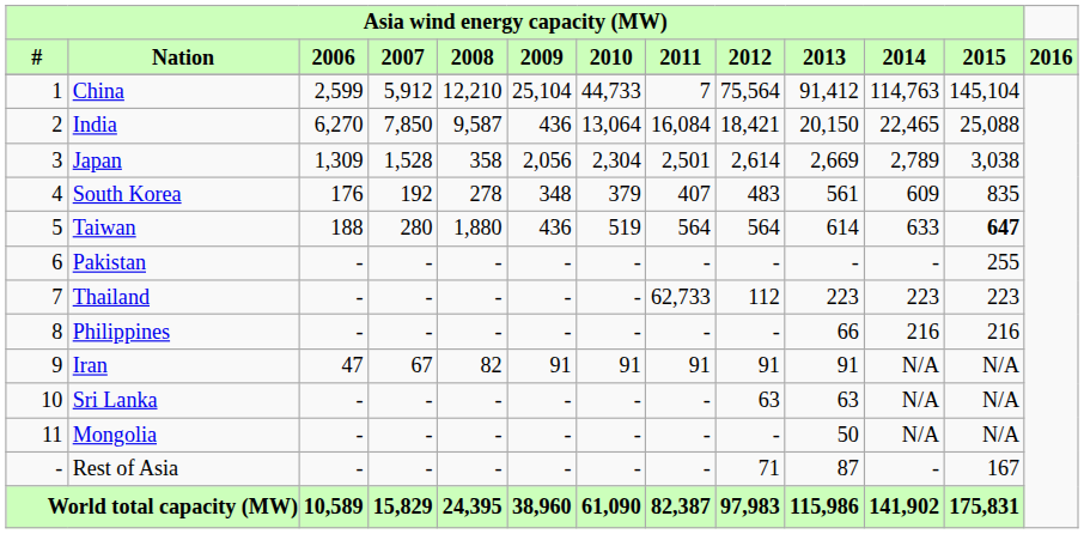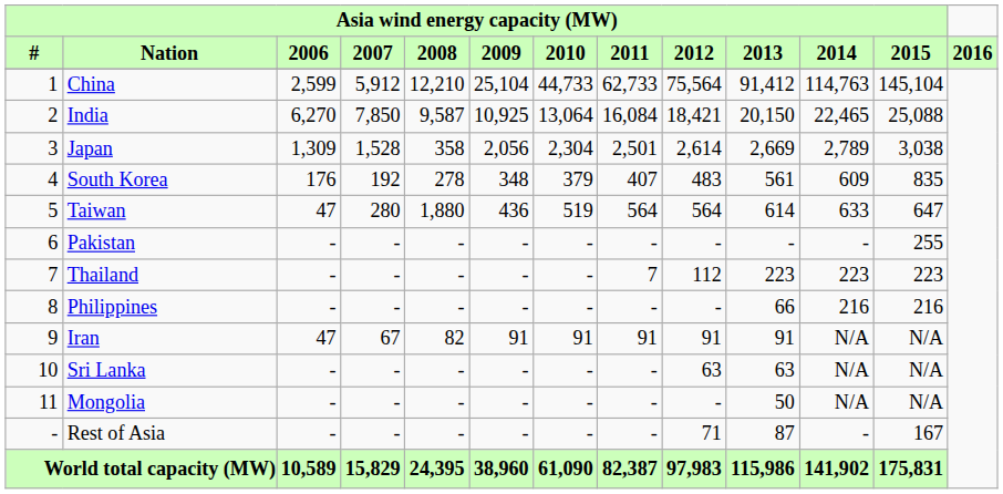 <table class="wikitable sortable" style="text-align:right; margin: 18px auto 1px auto;">
 <tr>
 <th colspan="12" style="background:#cfb;">Asia wind energy capacity (MW)</th>
 </tr>
 <tr>
 <th style="background-color:#cfb">#</th>
 <th style="background-color:#cfb">Nation</th>
 <th style="background-color:#cfb" data-sort-type="number">2006</th>
 <th style="background-color:#cfb" data-sort-type="number">2007</th>
 <th style="background-color:#cfb" data-sort-type="number">2008</th>
 <th style="background-color:#cfb" data-sort-type="number">2009</th>
 <th style="background-color:#cfb" data-sort-type="number">2010</th>
 <th style="background-color:#cfb" data-sort-type="number">2011</th>
 <th style="background-color:#cfb" data-sort-type="number">2012</th>
 <th style="background-color:#cfb" data-sort-type="number">2013</th>
 <th style="background-color:#cfb" data-sort-type="number">2014</th>
 <th style="background-color:#cfb" data-sort-type="number">2015</th>
 <th style="background-color:#cfb" data-sort-type="number">2016</th>
 </tr>
 <tr>
 </tr>
 <tr>
 <td>1</td>
 <td align=left> <a href='#'>China</a></td>
 <td>2,599</td>
 <td>5,912</td>
 <td>12,210</td>
 <td>25,104</td>
 <td>44,733</td>
-<td>7</td>
+<td>62,733</td>
 <td>75,564</td>
 <td>91,412</td>
 <td>114,763</td>
 <td>145,104</td>
 </tr>
 <tr>
 <td>2</td>
 <td align=left> <a href='#'>India</a></td>
 <td>6,270</td>
 <td>7,850</td>
 <td>9,587</td>
-<td>436</td>
+<td>10,925</td>
 <td>13,064</td>
 <td>16,084</td>
 <td>18,421</td>
 <td>20,150</td>
 <td>22,465</td>
 <td>25,088</td>
 </tr>
 <tr>
 <td>3</td>
 <td align=left> <a href='#'>Japan</a></td>
 <td>1,309</td>
 <td>1,528</td>
 <td>358</td>
 <td>2,056</td>
 <td>2,304</td>
 <td>2,501</td>
 <td>2,614</td>
 <td>2,669</td>
 <td>2,789</td>
 <td>3,038</td>
 </tr>
 <tr>
 <td>4</td>
 <td align=left> <a href='#'>South Korea</a></td>
 <td>176</td>
 <td>192</td>
 <td>278</td>
 <td>348</td>
 <td>379</td>
 <td>407</td>
 <td>483</td>
 <td>561</td>
 <td>609</td>
 <td>835</td>
 </tr>
 <tr>
 <td>5</td>
 <td align=left> <a href='#'>Taiwan</a></td>
-<td>188</td>
+<td>47</td>
 <td>280</td>
 <td>1,880</td>
 <td>436</td>
 <td>519</td>
 <td>564</td>
 <td>564</td>
 <td>614</td>
 <td>633</td>
-<td><strong>647</strong></td>
+<td>647</td>
 </tr>
 <tr>
 <td>6</td>
 <td align=left> <a href='#'>Pakistan</a></td>
 <td>-</td>
 <td>-</td>
 <td>-</td>
 <td>-</td>
 <td>-</td>
 <td>-</td>
 <td>-</td>
 <td>-</td>
 <td>-</td>
 <td>255</td>
 </tr>
 <tr>
 <td>7</td>
 <td align="left"> <a href='#'>Thailand</a></td>
 <td>-</td>
 <td>-</td>
 <td>-</td>
 <td>-</td>
 <td>-</td>
-<td>62,733</td>
+<td>7</td>
 <td>112</td>
 <td>223</td>
 <td>223</td>
 <td>223</td>
 </tr>
 <tr>
 <td>8</td>
 <td align="left"> <a href='#'>Philippines</a></td>
 <td>-</td>
 <td>-</td>
 <td>-</td>
 <td>-</td>
 <td>-</td>
 <td>-</td>
 <td>-</td>
 <td>66</td>
 <td>216</td>
 <td>216</td>
 </tr>
 <tr>
 <td>9</td>
 <td align=left> <a href='#'>Iran</a></td>
 <td>47</td>
 <td>67</td>
 <td>82</td>
 <td>91</td>
 <td>91</td>
 <td>91</td>
 <td>91</td>
 <td>91</td>
 <td>N/A</td>
 <td>N/A</td>
 </tr>
 <tr>
 <td>10</td>
 <td align=left> <a href='#'>Sri Lanka</a></td>
 <td>-</td>
 <td>-</td>
 <td>-</td>
 <td>-</td>
 <td>-</td>
 <td>-</td>
 <td>63</td>
 <td>63</td>
 <td>N/A</td>
 <td>N/A</td>
 </tr>
 <tr>
 <td>11</td>
 <td align=left> <a href='#'>Mongolia</a></td>
 <td>-</td>
 <td>-</td>
 <td>-</td>
 <td>-</td>
 <td>-</td>
 <td>-</td>
 <td>-</td>
 <td>50</td>
 <td>N/A</td>
 <td>N/A</td>
 </tr>
 <tr>
 <td>-</td>
 <td align=left>Rest of Asia</td>
 <td>-</td>
 <td>-</td>
 <td>-</td>
 <td>-</td>
 <td>-</td>
 <td>-</td>
 <td>71</td>
 <td>87</td>
 <td>-</td>
 <td>167</td>
 </tr>
 <tr>
 <th colspan=2 style="text-align: left; padding: 6px 0 6px 30px; background-color: #cfb;">World total capacity (MW)</th>
 <th style="background-color: #cfb;">10,589</th>
 <th style="background-color: #cfb;">15,829</th>
 <th style="background-color: #cfb;">24,395</th>
 <th style="background-color: #cfb;">38,960</th>
 <th style="background-color: #cfb;">61,090</th>
 <th style="background-color: #cfb;">82,387</th>
 <th style="background-color: #cfb;">97,983</th>
 <th style="background-color: #cfb;">115,986</th>
 <th style="background-color: #cfb;">141,902</th>
 <th style="background-color: #cfb;">175,831</th>
 </tr>
 </table>
